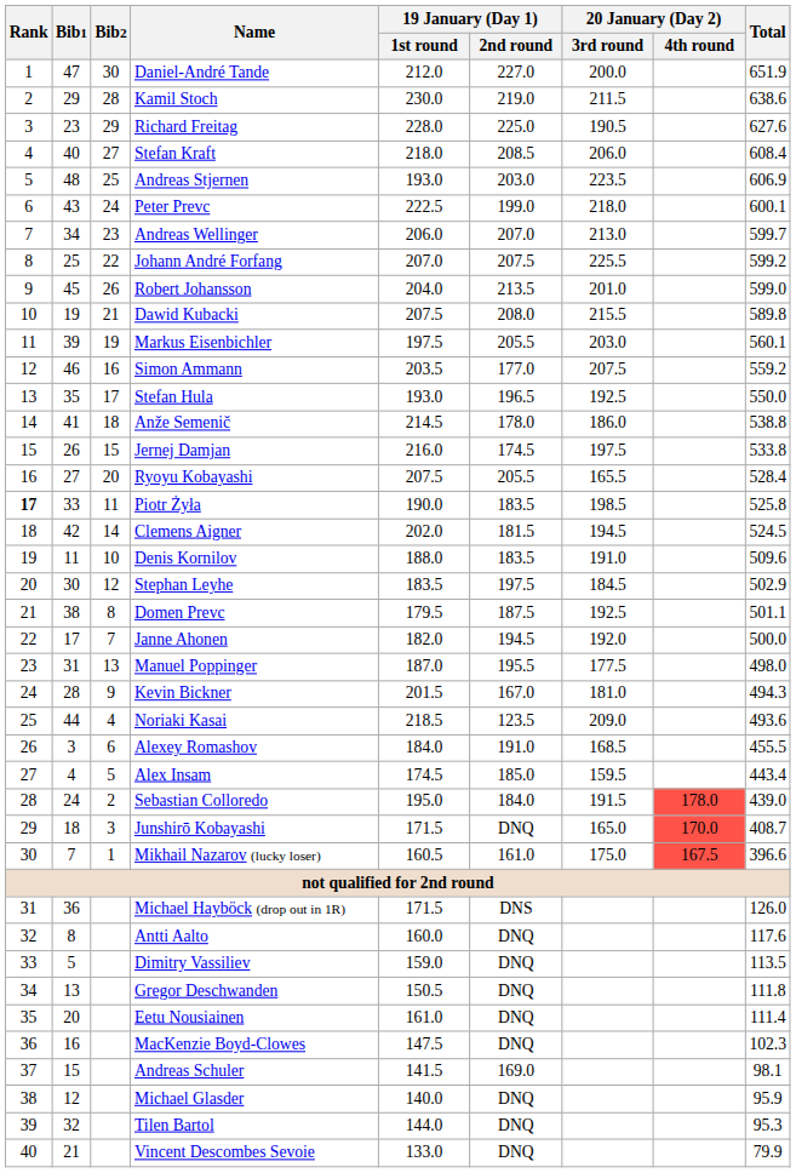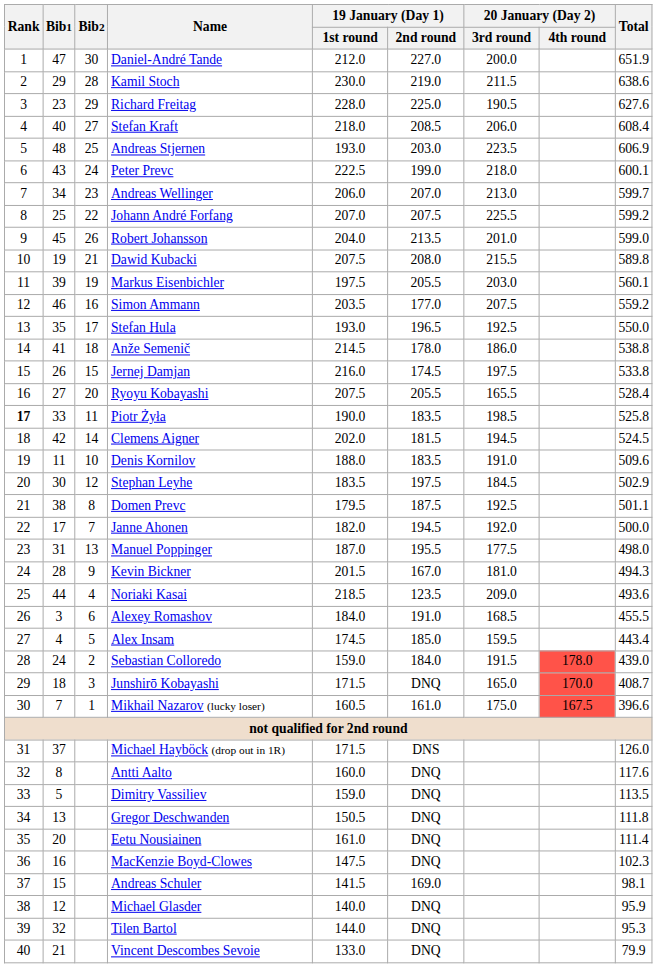 <table class="wikitable plainrowheaders" style="background:#fff; font-size:86%; line-height:16px; border:grey solid 1px; border-collapse:collapse;">
 <tr>
 <th rowspan=2>Rank</th>
 <th rowspan=2>Bib<small>1</small></th>
 <th rowspan=2>Bib<small>2</small></th>
 <th rowspan=2 width=200>Name</th>
 <th colspan=2>19 January (Day 1)</th>
 <th colspan=2>20 January (Day 2)</th>
 <th rowspan=2>Total</th>
 </tr>
 <tr>
 <th width=70>1st round</th>
 <th width=70>2nd round</th>
 <th width=70>3rd round</th>
 <th width=70>4th round</th>
 </tr>
 <tr align=center>
 <td>1</td>
 <td>47</td>
 <td>30</td>
 <td align=left> <a href='#'>Daniel-André Tande</a></td>
 <td>212.0</td>
 <td>227.0</td>
 <td>200.0</td>
 <td></td>
 <td>651.9</td>
 </tr>
 <tr align=center>
 <td>2</td>
 <td>29</td>
 <td>28</td>
 <td align=left> <a href='#'>Kamil Stoch</a></td>
 <td>230.0</td>
 <td>219.0</td>
 <td>211.5</td>
 <td></td>
 <td>638.6</td>
 </tr>
 <tr align=center>
 <td>3</td>
 <td>23</td>
 <td>29</td>
 <td align=left> <a href='#'>Richard Freitag</a></td>
 <td>228.0</td>
 <td>225.0</td>
 <td>190.5</td>
 <td></td>
 <td>627.6</td>
 </tr>
 <tr align=center>
 <td>4</td>
 <td>40</td>
 <td>27</td>
 <td align=left> <a href='#'>Stefan Kraft</a></td>
 <td>218.0</td>
 <td>208.5</td>
 <td>206.0</td>
 <td></td>
 <td>608.4</td>
 </tr>
 <tr align=center>
 <td>5</td>
 <td>48</td>
 <td>25</td>
 <td align=left> <a href='#'>Andreas Stjernen</a></td>
 <td>193.0</td>
 <td>203.0</td>
 <td>223.5</td>
 <td></td>
 <td>606.9</td>
 </tr>
 <tr align=center>
 <td>6</td>
 <td>43</td>
 <td>24</td>
 <td align=left> <a href='#'>Peter Prevc</a></td>
 <td>222.5</td>
 <td>199.0</td>
 <td>218.0</td>
 <td></td>
 <td>600.1</td>
 </tr>
 <tr align=center>
 <td>7</td>
 <td>34</td>
 <td>23</td>
 <td align=left> <a href='#'>Andreas Wellinger</a></td>
 <td>206.0</td>
 <td>207.0</td>
 <td>213.0</td>
 <td></td>
 <td>599.7</td>
 </tr>
 <tr align=center>
 <td>8</td>
 <td>25</td>
 <td>22</td>
 <td align=left> <a href='#'>Johann André Forfang</a></td>
 <td>207.0</td>
 <td>207.5</td>
 <td>225.5</td>
 <td></td>
 <td>599.2</td>
 </tr>
 <tr align=center>
 <td>9</td>
 <td>45</td>
 <td>26</td>
 <td align=left> <a href='#'>Robert Johansson</a></td>
 <td>204.0</td>
 <td>213.5</td>
 <td>201.0</td>
 <td></td>
 <td>599.0</td>
 </tr>
 <tr align=center>
 <td>10</td>
 <td>19</td>
 <td>21</td>
 <td align=left> <a href='#'>Dawid Kubacki</a></td>
 <td>207.5</td>
 <td>208.0</td>
 <td>215.5</td>
 <td></td>
 <td>589.8</td>
 </tr>
 <tr align=center>
 <td>11</td>
 <td>39</td>
 <td>19</td>
 <td align=left> <a href='#'>Markus Eisenbichler</a></td>
 <td>197.5</td>
 <td>205.5</td>
 <td>203.0</td>
 <td></td>
 <td>560.1</td>
 </tr>
 <tr align=center>
 <td>12</td>
 <td>46</td>
 <td>16</td>
 <td align=left> <a href='#'>Simon Ammann</a></td>
 <td>203.5</td>
 <td>177.0</td>
 <td>207.5</td>
 <td></td>
 <td>559.2</td>
 </tr>
 <tr align=center>
 <td>13</td>
 <td>35</td>
 <td>17</td>
 <td align=left> <a href='#'>Stefan Hula</a></td>
 <td>193.0</td>
 <td>196.5</td>
 <td>192.5</td>
 <td></td>
 <td>550.0</td>
 </tr>
 <tr align=center>
 <td>14</td>
 <td>41</td>
 <td>18</td>
 <td align=left> <a href='#'>Anže Semenič</a></td>
 <td>214.5</td>
 <td>178.0</td>
 <td>186.0</td>
 <td></td>
 <td>538.8</td>
 </tr>
 <tr align=center>
 <td>15</td>
 <td>26</td>
 <td>15</td>
 <td align=left> <a href='#'>Jernej Damjan</a></td>
 <td>216.0</td>
 <td>174.5</td>
 <td>197.5</td>
 <td></td>
 <td>533.8</td>
 </tr>
 <tr align=center>
 <td>16</td>
 <td>27</td>
 <td>20</td>
 <td align=left> <a href='#'>Ryoyu Kobayashi</a></td>
 <td>207.5</td>
 <td>205.5</td>
 <td>165.5</td>
 <td></td>
 <td>528.4</td>
 </tr>
 <tr align=center>
 <td><strong>17</strong></td>
 <td>33</td>
 <td>11</td>
 <td align=left> <a href='#'>Piotr Żyła</a></td>
 <td>190.0</td>
 <td>183.5</td>
 <td>198.5</td>
 <td></td>
 <td>525.8</td>
 </tr>
 <tr align=center>
 <td>18</td>
 <td>42</td>
 <td>14</td>
 <td align=left> <a href='#'>Clemens Aigner</a></td>
 <td>202.0</td>
 <td>181.5</td>
 <td>194.5</td>
 <td></td>
 <td>524.5</td>
 </tr>
 <tr align=center>
 <td>19</td>
 <td>11</td>
 <td>10</td>
 <td align=left> <a href='#'>Denis Kornilov</a></td>
 <td>188.0</td>
 <td>183.5</td>
 <td>191.0</td>
 <td></td>
 <td>509.6</td>
 </tr>
 <tr align=center>
 <td>20</td>
 <td>30</td>
 <td>12</td>
 <td align=left> <a href='#'>Stephan Leyhe</a></td>
 <td>183.5</td>
 <td>197.5</td>
 <td>184.5</td>
 <td></td>
 <td>502.9</td>
 </tr>
 <tr align=center>
 <td>21</td>
 <td>38</td>
 <td>8</td>
 <td align=left> <a href='#'>Domen Prevc</a></td>
 <td>179.5</td>
 <td>187.5</td>
 <td>192.5</td>
 <td></td>
 <td>501.1</td>
 </tr>
 <tr align=center>
 <td>22</td>
 <td>17</td>
 <td>7</td>
 <td align=left> <a href='#'>Janne Ahonen</a></td>
 <td>182.0</td>
 <td>194.5</td>
 <td>192.0</td>
 <td></td>
 <td>500.0</td>
 </tr>
 <tr align=center>
 <td>23</td>
 <td>31</td>
 <td>13</td>
 <td align=left> <a href='#'>Manuel Poppinger</a></td>
 <td>187.0</td>
 <td>195.5</td>
 <td>177.5</td>
 <td></td>
 <td>498.0</td>
 </tr>
 <tr align=center>
 <td>24</td>
 <td>28</td>
 <td>9</td>
 <td align=left> <a href='#'>Kevin Bickner</a></td>
 <td>201.5</td>
 <td>167.0</td>
 <td>181.0</td>
 <td></td>
 <td>494.3</td>
 </tr>
 <tr align=center>
 <td>25</td>
 <td>44</td>
 <td>4</td>
 <td align=left> <a href='#'>Noriaki Kasai</a></td>
 <td>218.5</td>
 <td>123.5</td>
 <td>209.0</td>
 <td></td>
 <td>493.6</td>
 </tr>
 <tr align=center>
 <td>26</td>
 <td>3</td>
 <td>6</td>
 <td align=left> <a href='#'>Alexey Romashov</a></td>
 <td>184.0</td>
 <td>191.0</td>
 <td>168.5</td>
 <td></td>
 <td>455.5</td>
 </tr>
 <tr align=center>
 <td>27</td>
 <td>4</td>
 <td>5</td>
 <td align=left> <a href='#'>Alex Insam</a></td>
 <td>174.5</td>
 <td>185.0</td>
 <td>159.5</td>
 <td></td>
 <td>443.4</td>
 </tr>
 <tr align=center>
 <td>28</td>
 <td>24</td>
 <td>2</td>
 <td align=left> <a href='#'>Sebastian Colloredo</a></td>
-<td>195.0</td>
+<td>159.0</td>
 <td>184.0</td>
 <td>191.5</td>
 <td bgcolor=#FF5349>178.0</td>
 <td>439.0</td>
 </tr>
 <tr align=center>
 <td>29</td>
 <td>18</td>
 <td>3</td>
 <td align=left> <a href='#'>Junshirō Kobayashi</a></td>
 <td>171.5</td>
 <td>DNQ</td>
 <td>165.0</td>
 <td bgcolor=#FF5349>170.0</td>
 <td>408.7</td>
 </tr>
 <tr align=center>
 <td>30</td>
 <td>7</td>
 <td>1</td>
 <td align=left> <a href='#'>Mikhail Nazarov</a> <small>(lucky loser)</small></td>
 <td>160.5</td>
 <td>161.0</td>
 <td>175.0</td>
 <td bgcolor=#FF5349>167.5</td>
 <td>396.6</td>
 </tr>
 <tr>
 <td colspan=9 bgcolor=EFDECD align=center><strong>not qualified for 2nd round</strong></td>
 </tr>
 <tr align=center>
 <td>31</td>
-<td>36</td>
+<td>37</td>
 <td></td>
 <td align=left> <a href='#'>Michael Hayböck</a> <small>(drop out in 1R)</small></td>
 <td>171.5</td>
 <td>DNS</td>
 <td></td>
 <td></td>
 <td>126.0</td>
 </tr>
 <tr align=center>
 <td>32</td>
 <td>8</td>
 <td></td>
 <td align=left> <a href='#'>Antti Aalto</a></td>
 <td>160.0</td>
 <td>DNQ</td>
 <td></td>
 <td></td>
 <td>117.6</td>
 </tr>
 <tr align=center>
 <td>33</td>
 <td>5</td>
 <td></td>
 <td align=left> <a href='#'>Dimitry Vassiliev</a></td>
 <td>159.0</td>
 <td>DNQ</td>
 <td></td>
 <td></td>
 <td>113.5</td>
 </tr>
 <tr align=center>
 <td>34</td>
 <td>13</td>
 <td></td>
 <td align=left> <a href='#'>Gregor Deschwanden</a></td>
 <td>150.5</td>
 <td>DNQ</td>
 <td></td>
 <td></td>
 <td>111.8</td>
 </tr>
 <tr align=center>
 <td>35</td>
 <td>20</td>
 <td></td>
 <td align=left> <a href='#'>Eetu Nousiainen</a></td>
 <td>161.0</td>
 <td>DNQ</td>
 <td></td>
 <td></td>
 <td>111.4</td>
 </tr>
 <tr align=center>
 <td>36</td>
 <td>16</td>
 <td></td>
 <td align=left> <a href='#'>MacKenzie Boyd-Clowes</a></td>
 <td>147.5</td>
 <td>DNQ</td>
 <td></td>
 <td></td>
 <td>102.3</td>
 </tr>
 <tr align=center>
 <td>37</td>
 <td>15</td>
 <td></td>
 <td align=left> <a href='#'>Andreas Schuler</a></td>
 <td>141.5</td>
 <td>169.0</td>
 <td></td>
 <td></td>
 <td>98.1</td>
 </tr>
 <tr align=center>
 <td>38</td>
 <td>12</td>
 <td></td>
 <td align=left> <a href='#'>Michael Glasder</a></td>
 <td>140.0</td>
 <td>DNQ</td>
 <td></td>
 <td></td>
 <td>95.9</td>
 </tr>
 <tr align=center>
 <td>39</td>
 <td>32</td>
 <td></td>
 <td align=left> <a href='#'>Tilen Bartol</a></td>
 <td>144.0</td>
 <td>DNQ</td>
 <td></td>
 <td></td>
 <td>95.3</td>
 </tr>
 <tr align=center>
 <td>40</td>
 <td>21</td>
 <td></td>
 <td align=left> <a href='#'>Vincent Descombes Sevoie</a></td>
 <td>133.0</td>
 <td>DNQ</td>
 <td></td>
 <td></td>
 <td>79.9</td>
 </tr>
 </table>
